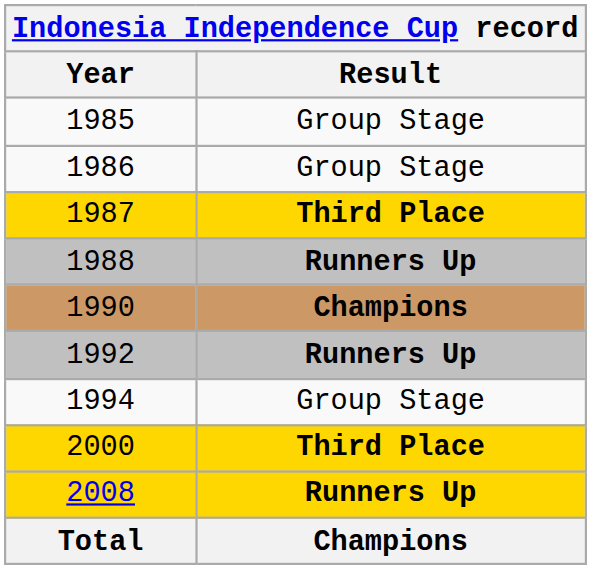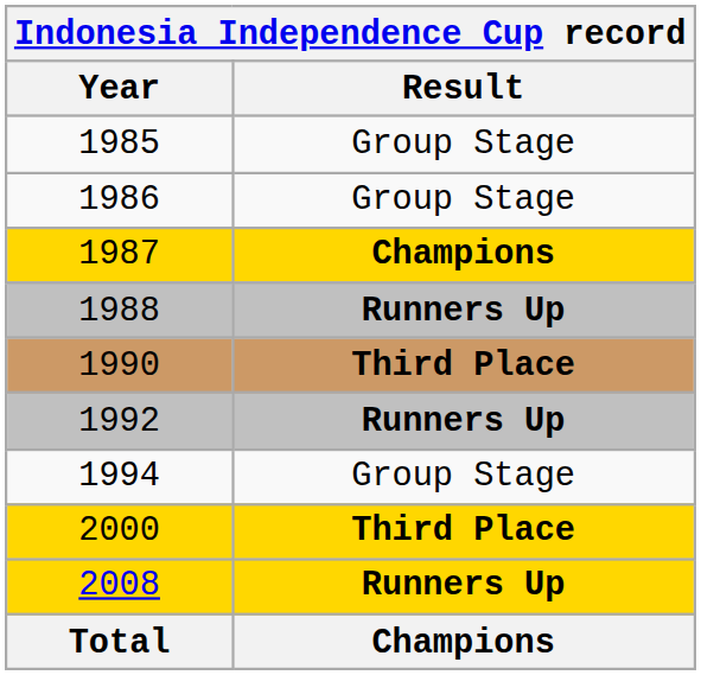 <table class="wikitable" style="text-align: center;">
 <tr>
 <th colspan=2><a href='#'>Indonesia Independence Cup</a> record</th>
 </tr>
 <tr>
 <th>Year</th>
 <th>Result</th>
 </tr>
 <tr>
 <td>1985</td>
 <td>Group Stage</td>
 </tr>
 <tr>
 <td>1986</td>
 <td>Group Stage</td>
 </tr>
 <tr bgcolor=gold>
 <td>1987</td>
-<td><strong>Third Place</strong></td>
+<td><strong>Champions</strong></td>
 </tr>
 <tr bgcolor=silver>
 <td>1988</td>
 <td><strong>Runners Up</strong></td>
 </tr>
 <tr bgcolor=#c96>
 <td>1990</td>
-<td><strong>Champions</strong></td>
+<td><strong>Third Place</strong></td>
 </tr>
 <tr bgcolor=silver>
 <td>1992</td>
 <td><strong>Runners Up</strong></td>
 </tr>
 <tr>
 <td>1994</td>
 <td>Group Stage</td>
 </tr>
 <tr bgcolor=gold>
 <td>2000</td>
 <td><strong>Third Place</strong></td>
 </tr>
 <tr bgcolor=gold>
 <td><a href='#'>2008</a></td>
 <td><strong>Runners Up</strong></td>
 </tr>
 <tr>
 <th><strong>Total</strong></th>
 <th><strong>Champions</strong></th>
 </tr>
 </table>
